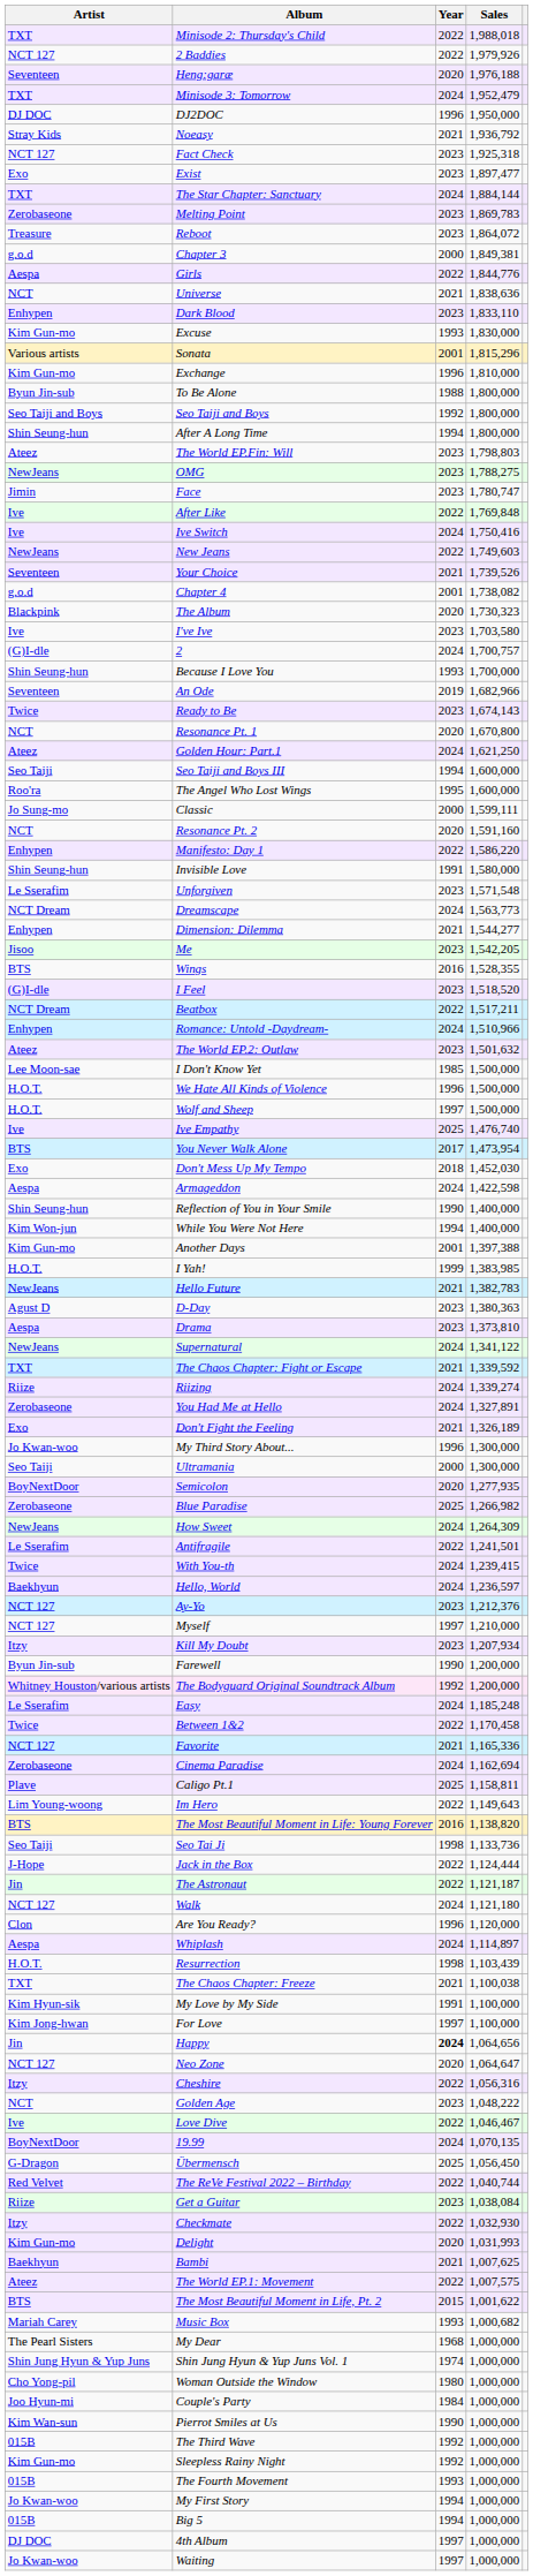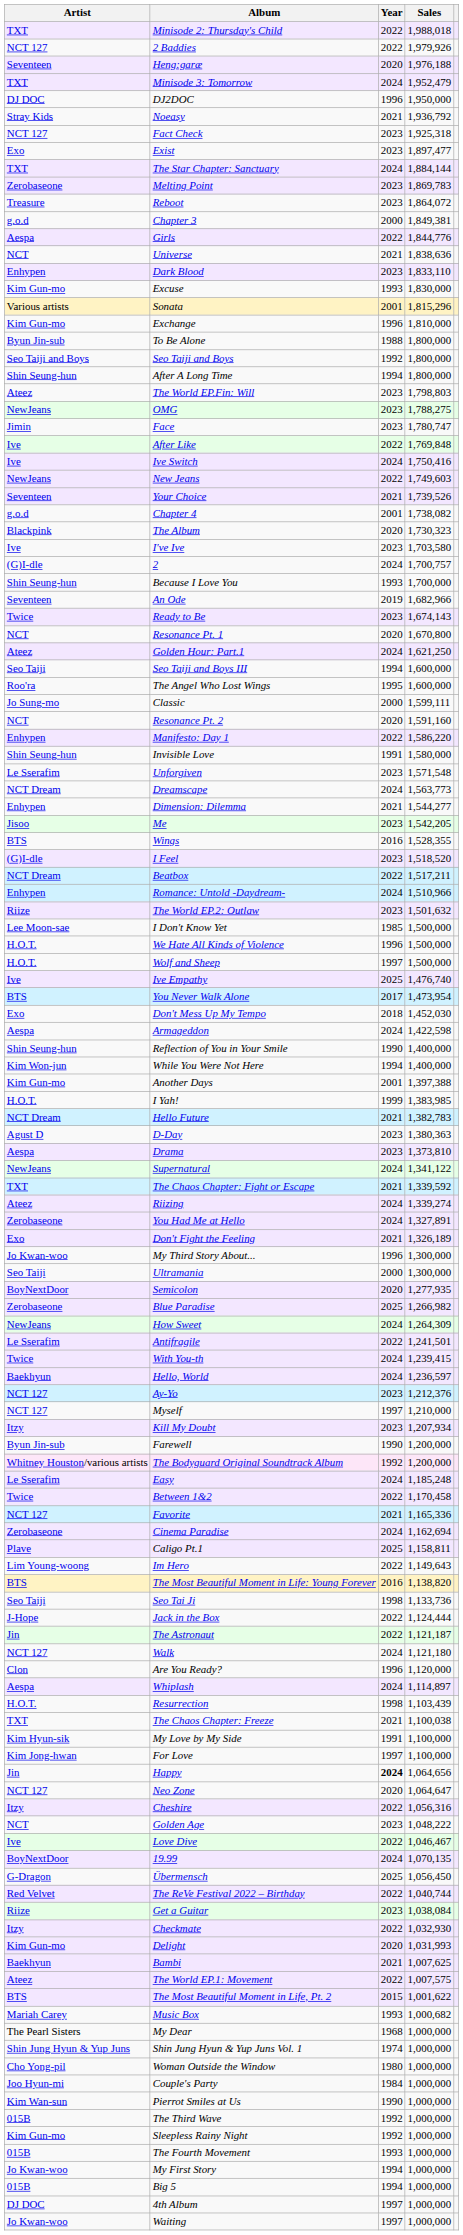 <table class="wikitable sortable">
 <tr>
 <th>Artist</th>
 <th>Album</th>
 <th>Year</th>
 <th>Sales<br></th>
 <th class="unsortable"></th>
 </tr>
 <tr bgcolor="#F3E7FF">
 <td><a href='#'>TXT</a></td>
 <td><em><a href='#'>Minisode 2: Thursday's Child</a></em> </td>
 <td>2022</td>
 <td>1,988,018<br></td>
 <td></td>
 </tr>
 <tr>
 <td><a href='#'>NCT 127</a></td>
 <td><em><a href='#'>2 Baddies</a></em></td>
 <td>2022</td>
 <td>1,979,926<br></td>
 <td></td>
 </tr>
 <tr bgcolor="#F3E7FF">
 <td><a href='#'>Seventeen</a></td>
 <td><em><a href='#'>Heng:garæ</a></em> </td>
 <td>2020</td>
 <td>1,976,188<br></td>
 <td></td>
 </tr>
 <tr bgcolor="#F3E7FF">
 <td><a href='#'>TXT</a></td>
 <td><em><a href='#'>Minisode 3: Tomorrow</a></em> </td>
 <td>2024</td>
 <td>1,952,479<br></td>
 <td></td>
 </tr>
 <tr>
 <td><a href='#'>DJ DOC</a></td>
 <td><em>DJ2DOC</em></td>
 <td>1996</td>
 <td>1,950,000<br></td>
 <td></td>
 </tr>
 <tr>
 <td><a href='#'>Stray Kids</a></td>
 <td><em><a href='#'>Noeasy</a></em></td>
 <td>2021</td>
 <td>1,936,792<br></td>
 <td></td>
 </tr>
 <tr>
 <td><a href='#'>NCT 127</a></td>
 <td><em><a href='#'>Fact Check</a></em></td>
 <td>2023</td>
 <td>1,925,318<br></td>
 <td></td>
 </tr>
 <tr>
 <td><a href='#'>Exo</a></td>
 <td><em><a href='#'>Exist</a></em></td>
 <td>2023</td>
 <td>1,897,477<br></td>
 <td></td>
 </tr>
 <tr bgcolor="#F3E7FF">
 <td><a href='#'>TXT</a></td>
 <td><em><a href='#'>The Star Chapter: Sanctuary</a></em> </td>
 <td>2024</td>
 <td>1,884,144<br></td>
 <td></td>
 </tr>
 <tr bgcolor="#F3E7FF">
 <td><a href='#'>Zerobaseone</a></td>
 <td><em><a href='#'>Melting Point</a></em> </td>
 <td>2023</td>
 <td>1,869,783<br></td>
 <td></td>
 </tr>
 <tr>
 <td><a href='#'>Treasure</a></td>
 <td><em><a href='#'>Reboot</a></em></td>
 <td>2023</td>
 <td>1,864,072<br></td>
 <td></td>
 </tr>
 <tr>
 <td><a href='#'>g.o.d</a></td>
 <td><em><a href='#'>Chapter 3</a></em></td>
 <td>2000</td>
 <td>1,849,381<br></td>
 <td></td>
 </tr>
 <tr bgcolor="#F3E7FF">
 <td><a href='#'>Aespa</a></td>
 <td><em><a href='#'>Girls</a></em> </td>
 <td>2022</td>
 <td>1,844,776<br></td>
 <td></td>
 </tr>
 <tr>
 <td><a href='#'>NCT</a></td>
 <td><em><a href='#'>Universe</a></em></td>
 <td>2021</td>
 <td>1,838,636<br></td>
 <td></td>
 </tr>
 <tr bgcolor="#F3E7FF">
 <td><a href='#'>Enhypen</a></td>
 <td><em><a href='#'>Dark Blood</a></em> </td>
 <td>2023</td>
 <td>1,833,110<br></td>
 <td></td>
 </tr>
 <tr>
 <td><a href='#'>Kim Gun-mo</a></td>
 <td><em>Excuse</em></td>
 <td>1993</td>
 <td>1,830,000<br></td>
 <td></td>
 </tr>
 <tr bgcolor="#FFF3C4">
 <td>Various artists</td>
 <td><em>Sonata</em> </td>
 <td>2001</td>
 <td>1,815,296<br></td>
 <td></td>
 </tr>
 <tr>
 <td><a href='#'>Kim Gun-mo</a></td>
 <td><em>Exchange</em></td>
 <td>1996</td>
 <td>1,810,000<br></td>
 <td></td>
 </tr>
 <tr>
 <td><a href='#'>Byun Jin-sub</a></td>
 <td><em>To Be Alone</em></td>
 <td>1988</td>
 <td>1,800,000<br></td>
 <td></td>
 </tr>
 <tr>
 <td><a href='#'>Seo Taiji and Boys</a></td>
 <td><em><a href='#'>Seo Taiji and Boys</a></em></td>
 <td>1992</td>
 <td>1,800,000<br></td>
 <td></td>
 </tr>
 <tr>
 <td><a href='#'>Shin Seung-hun</a></td>
 <td><em>After A Long Time</em></td>
 <td>1994</td>
 <td>1,800,000<br></td>
 <td></td>
 </tr>
 <tr>
 <td><a href='#'>Ateez</a></td>
 <td><em><a href='#'>The World EP.Fin: Will</a></em></td>
 <td>2023</td>
 <td>1,798,803<br></td>
 <td></td>
 </tr>
 <tr bgcolor="#E6FFE6">
 <td><a href='#'>NewJeans</a></td>
 <td><em><a href='#'>OMG</a></em> </td>
 <td>2023</td>
 <td>1,788,275<br></td>
 <td></td>
 </tr>
 <tr>
 <td><a href='#'>Jimin</a></td>
 <td><em><a href='#'>Face</a></em></td>
 <td>2023</td>
 <td>1,780,747<br></td>
 <td></td>
 </tr>
 <tr bgcolor="#E6FFE6">
 <td><a href='#'>Ive</a></td>
 <td><em><a href='#'>After Like</a></em> </td>
 <td>2022</td>
 <td>1,769,848<br></td>
 <td></td>
 </tr>
 <tr bgcolor="#F3E7FF">
 <td><a href='#'>Ive</a></td>
 <td><em><a href='#'>Ive Switch</a></em> </td>
 <td>2024</td>
 <td>1,750,416<br></td>
 <td></td>
 </tr>
 <tr bgcolor="#F3E7FF">
 <td><a href='#'>NewJeans</a></td>
 <td><em><a href='#'>New Jeans</a></em> </td>
 <td>2022</td>
 <td>1,749,603<br></td>
 <td></td>
 </tr>
 <tr bgcolor="#F3E7FF">
 <td><a href='#'>Seventeen</a></td>
 <td><em><a href='#'>Your Choice</a></em> </td>
 <td>2021</td>
 <td>1,739,526<br></td>
 <td></td>
 </tr>
 <tr>
 <td><a href='#'>g.o.d</a></td>
 <td><em><a href='#'>Chapter 4</a></em></td>
 <td>2001</td>
 <td>1,738,082<br></td>
 <td></td>
 </tr>
 <tr>
 <td><a href='#'>Blackpink</a></td>
 <td><em><a href='#'>The Album</a></em></td>
 <td>2020</td>
 <td>1,730,323<br></td>
 <td></td>
 </tr>
 <tr>
 <td><a href='#'>Ive</a></td>
 <td><em><a href='#'>I've Ive</a></em></td>
 <td>2023</td>
 <td>1,703,580<br></td>
 <td></td>
 </tr>
 <tr>
 <td><a href='#'>(G)I-dle</a></td>
 <td><em><a href='#'>2</a></em></td>
 <td>2024</td>
 <td>1,700,757<br></td>
 <td></td>
 </tr>
 <tr>
 <td><a href='#'>Shin Seung-hun</a></td>
 <td><em>Because I Love You</em></td>
 <td>1993</td>
 <td>1,700,000<br></td>
 <td></td>
 </tr>
 <tr>
 <td><a href='#'>Seventeen</a></td>
 <td><em><a href='#'>An Ode</a></em></td>
 <td>2019</td>
 <td>1,682,966<br></td>
 <td></td>
 </tr>
 <tr bgcolor="#F3E7FF">
 <td><a href='#'>Twice</a></td>
 <td><em><a href='#'>Ready to Be</a></em> </td>
 <td>2023</td>
 <td>1,674,143<br></td>
 <td></td>
 </tr>
 <tr>
 <td><a href='#'>NCT</a></td>
 <td><em><a href='#'>Resonance Pt. 1</a></em></td>
 <td>2020</td>
 <td>1,670,800<br></td>
 <td></td>
 </tr>
 <tr bgcolor="#F3E7FF">
 <td><a href='#'>Ateez</a></td>
 <td><em><a href='#'>Golden Hour: Part.1</a></em> </td>
 <td>2024</td>
 <td>1,621,250<br></td>
 <td></td>
 </tr>
 <tr>
 <td><a href='#'>Seo Taiji</a></td>
 <td><em><a href='#'>Seo Taiji and Boys III</a></em></td>
 <td>1994</td>
 <td>1,600,000<br></td>
 <td></td>
 </tr>
 <tr>
 <td><a href='#'>Roo'ra</a></td>
 <td><em>The Angel Who Lost Wings</em></td>
 <td>1995</td>
 <td>1,600,000<br></td>
 <td></td>
 </tr>
 <tr>
 <td><a href='#'>Jo Sung-mo</a></td>
 <td><em>Classic</em></td>
 <td>2000</td>
 <td>1,599,111<br></td>
 <td></td>
 </tr>
 <tr>
 <td><a href='#'>NCT</a></td>
 <td><em><a href='#'>Resonance Pt. 2</a></em></td>
 <td>2020</td>
 <td>1,591,160<br></td>
 <td></td>
 </tr>
 <tr bgcolor="#F3E7FF">
 <td><a href='#'>Enhypen</a></td>
 <td><em><a href='#'>Manifesto: Day 1</a></em> </td>
 <td>2022</td>
 <td>1,586,220<br></td>
 <td></td>
 </tr>
 <tr>
 <td><a href='#'>Shin Seung-hun</a></td>
 <td><em>Invisible Love</em></td>
 <td>1991</td>
 <td>1,580,000<br></td>
 <td></td>
 </tr>
 <tr>
 <td><a href='#'>Le Sserafim</a></td>
 <td><em><a href='#'>Unforgiven</a></em></td>
 <td>2023</td>
 <td>1,571,548<br></td>
 <td></td>
 </tr>
 <tr>
 <td><a href='#'>NCT Dream</a></td>
 <td><a href='#'><em>Dreamscape</em></a></td>
 <td>2024</td>
 <td>1,563,773<br></td>
 <td></td>
 </tr>
 <tr>
 <td><a href='#'>Enhypen</a></td>
 <td><em><a href='#'>Dimension: Dilemma</a></em></td>
 <td>2021</td>
 <td>1,544,277<br></td>
 <td></td>
 </tr>
 <tr bgcolor="#E6FFE6">
 <td><a href='#'>Jisoo</a></td>
 <td><em><a href='#'>Me</a></em> </td>
 <td>2023</td>
 <td>1,542,205<br></td>
 <td></td>
 </tr>
 <tr>
 <td><a href='#'>BTS</a></td>
 <td><em><a href='#'>Wings</a></em></td>
 <td>2016</td>
 <td>1,528,355<br></td>
 <td></td>
 </tr>
 <tr bgcolor="#F3E7FF">
 <td><a href='#'>(G)I-dle</a></td>
 <td><em><a href='#'>I Feel</a></em> </td>
 <td>2023</td>
 <td>1,518,520<br></td>
 <td></td>
 </tr>
 <tr bgcolor="#D0F2FF">
 <td><a href='#'>NCT Dream</a></td>
 <td><em><a href='#'>Beatbox</a></em> </td>
 <td>2022</td>
 <td>1,517,211<br></td>
 <td></td>
 </tr>
 <tr bgcolor="#D0F2FF">
 <td><a href='#'>Enhypen</a></td>
 <td><em><a href='#'>Romance: Untold -Daydream-</a></em>  </td>
 <td>2024</td>
 <td>1,510,966<br></td>
 <td></td>
 </tr>
 <tr bgcolor="#F3E7FF">
-<td><a href='#'>Ateez</a></td>
+<td><a href='#'>Riize</a></td>
 <td><em><a href='#'>The World EP.2: Outlaw</a></em> </td>
 <td>2023</td>
 <td>1,501,632<br></td>
 <td></td>
 </tr>
 <tr>
 <td><a href='#'>Lee Moon-sae</a></td>
 <td><em>I Don't Know Yet</em></td>
 <td>1985</td>
 <td>1,500,000<br></td>
 <td></td>
 </tr>
 <tr>
 <td><a href='#'>H.O.T.</a></td>
 <td><em><a href='#'>We Hate All Kinds of Violence</a></em></td>
 <td>1996</td>
 <td>1,500,000<br></td>
 <td></td>
 </tr>
 <tr>
 <td><a href='#'>H.O.T.</a></td>
 <td><em><a href='#'>Wolf and Sheep</a></em></td>
 <td>1997</td>
 <td>1,500,000<br></td>
 <td></td>
 </tr>
 <tr bgcolor="#F3E7FF">
 <td><a href='#'>Ive</a></td>
 <td><em><a href='#'>Ive Empathy</a> </em></td>
 <td>2025</td>
 <td>1,476,740<br></td>
 <td></td>
 </tr>
 <tr bgcolor="#D0F2FF">
 <td><a href='#'>BTS</a></td>
 <td><em><a href='#'>You Never Walk Alone</a></em> </td>
 <td>2017</td>
 <td>1,473,954<br></td>
 <td></td>
 </tr>
 <tr>
 <td><a href='#'>Exo</a></td>
 <td><em><a href='#'>Don't Mess Up My Tempo</a></em></td>
 <td>2018</td>
 <td>1,452,030<br></td>
 <td></td>
 </tr>
 <tr>
 <td><a href='#'>Aespa</a></td>
 <td><em><a href='#'>Armageddon</a></em></td>
 <td>2024</td>
 <td>1,422,598<br></td>
 <td></td>
 </tr>
 <tr>
 <td><a href='#'>Shin Seung-hun</a></td>
 <td><em>Reflection of You in Your Smile</em></td>
 <td>1990</td>
 <td>1,400,000<br></td>
 <td></td>
 </tr>
 <tr>
 <td><a href='#'>Kim Won-jun</a></td>
 <td><em>While You Were Not Here</em></td>
 <td>1994</td>
 <td>1,400,000<br></td>
 <td></td>
 </tr>
 <tr>
 <td><a href='#'>Kim Gun-mo</a></td>
 <td><em>Another Days</em></td>
 <td>2001</td>
 <td>1,397,388<br></td>
 <td></td>
 </tr>
 <tr>
 <td><a href='#'>H.O.T.</a></td>
 <td><em>I Yah!</em></td>
 <td>1999</td>
 <td>1,383,985<br></td>
 <td></td>
 </tr>
 <tr bgcolor="#D0F2FF">
-<td><a href='#'>NewJeans</a></td>
+<td><a href='#'>NCT Dream</a></td>
 <td><em><a href='#'>Hello Future</a></em> </td>
 <td>2021</td>
 <td>1,382,783<br></td>
 <td></td>
 </tr>
 <tr>
 <td><a href='#'>Agust D</a></td>
 <td><em><a href='#'>D-Day</a></em></td>
 <td>2023</td>
 <td>1,380,363<br></td>
 <td></td>
 </tr>
 <tr bgcolor="#F3E7FF">
 <td><a href='#'>Aespa</a></td>
 <td><em><a href='#'>Drama</a></em> </td>
 <td>2023</td>
 <td>1,373,810<br></td>
 <td></td>
 </tr>
 <tr bgcolor="#E6FFE6">
 <td><a href='#'>NewJeans</a></td>
 <td><em><a href='#'>Supernatural</a></em> </td>
 <td>2024</td>
 <td>1,341,122<br></td>
 <td></td>
 </tr>
 <tr bgcolor="#D0F2FF">
 <td><a href='#'>TXT</a></td>
 <td><em><a href='#'>The Chaos Chapter: Fight or Escape</a></em> </td>
 <td>2021</td>
 <td>1,339,592<br></td>
 <td></td>
 </tr>
 <tr bgcolor="#F3E7FF">
-<td><a href='#'>Riize</a></td>
+<td><a href='#'>Ateez</a></td>
 <td><em><a href='#'>Riizing</a></em> </td>
 <td>2024</td>
 <td>1,339,274<br></td>
 <td></td>
 </tr>
 <tr bgcolor="#F3E7FF">
 <td><a href='#'>Zerobaseone</a></td>
 <td><em><a href='#'>You Had Me at Hello</a></em> </td>
 <td>2024</td>
 <td>1,327,891<br></td>
 <td></td>
 </tr>
 <tr bgcolor="#F3E7FF">
 <td><a href='#'>Exo</a></td>
 <td><em><a href='#'>Don't Fight the Feeling</a></em> </td>
 <td>2021</td>
 <td>1,326,189<br></td>
 <td></td>
 </tr>
 <tr>
 <td><a href='#'>Jo Kwan-woo</a></td>
 <td><em>My Third Story About...</em></td>
 <td>1996</td>
 <td>1,300,000<br></td>
 <td></td>
 </tr>
 <tr>
 <td><a href='#'>Seo Taiji</a></td>
 <td><em><a href='#'>Ultramania</a></em></td>
 <td>2000</td>
 <td>1,300,000<br></td>
 <td></td>
 </tr>
 <tr bgcolor="#F3E7FF">
 <td><a href='#'>BoyNextDoor</a></td>
 <td><em><a href='#'>Semicolon</a></em> </td>
 <td>2020</td>
 <td>1,277,935<br></td>
 <td></td>
 </tr>
 <tr bgcolor="#F3E7FF">
 <td><a href='#'>Zerobaseone</a></td>
 <td><em><a href='#'>Blue Paradise</a></em> </td>
 <td>2025</td>
 <td>1,266,982<br></td>
 <td></td>
 </tr>
 <tr bgcolor="#E6FFE6">
 <td><a href='#'>NewJeans</a></td>
 <td><em><a href='#'>How Sweet</a></em> </td>
 <td>2024</td>
 <td>1,264,309<br></td>
 <td></td>
 </tr>
 <tr bgcolor="#F3E7FF">
 <td><a href='#'>Le Sserafim</a></td>
 <td><em><a href='#'>Antifragile</a></em> </td>
 <td>2022</td>
 <td>1,241,501<br></td>
 <td></td>
 </tr>
 <tr bgcolor="#F3E7FF">
 <td><a href='#'>Twice</a></td>
 <td><em><a href='#'>With You-th</a></em> </td>
 <td>2024</td>
 <td>1,239,415<br></td>
 <td></td>
 </tr>
 <tr bgcolor="#F3E7FF">
 <td><a href='#'>Baekhyun</a></td>
 <td><em><a href='#'>Hello, World</a></em> </td>
 <td>2024</td>
 <td>1,236,597<br></td>
 <td></td>
 </tr>
 <tr bgcolor="#D0F2FF">
 <td><a href='#'>NCT 127</a></td>
 <td><em><a href='#'>Ay-Yo</a></em> </td>
 <td>2023</td>
 <td>1,212,376<br></td>
 <td></td>
 </tr>
 <tr>
 <td><a href='#'>NCT 127</a></td>
 <td><em>Myself</em></td>
 <td>1997</td>
 <td>1,210,000<br></td>
 <td></td>
 </tr>
 <tr bgcolor="#F3E7FF">
 <td><a href='#'>Itzy</a></td>
 <td><em><a href='#'>Kill My Doubt</a></em> </td>
 <td>2023</td>
 <td>1,207,934<br></td>
 <td></td>
 </tr>
 <tr>
 <td><a href='#'>Byun Jin-sub</a></td>
 <td><em>Farewell</em></td>
 <td>1990</td>
 <td>1,200,000<br></td>
 <td></td>
 </tr>
 <tr bgcolor="#FDE6F8">
 <td><a href='#'>Whitney Houston</a>/various artists</td>
 <td><em><a href='#'>The Bodyguard Original Soundtrack Album</a></em> </td>
 <td>1992</td>
 <td>1,200,000<br></td>
 <td></td>
 </tr>
 <tr bgcolor="#F3E7FF">
 <td><a href='#'>Le Sserafim</a></td>
 <td><em><a href='#'>Easy</a></em> </td>
 <td>2024</td>
 <td>1,185,248<br></td>
 <td></td>
 </tr>
 <tr bgcolor="#F3E7FF">
 <td><a href='#'>Twice</a></td>
 <td><em><a href='#'>Between 1&2</a></em> </td>
 <td>2022</td>
 <td>1,170,458<br></td>
 <td></td>
 </tr>
 <tr bgcolor="#D0F2FF">
 <td><a href='#'>NCT 127</a></td>
 <td><em><a href='#'>Favorite</a></em> </td>
 <td>2021</td>
 <td>1,165,336<br></td>
 <td></td>
 </tr>
 <tr bgcolor="#F3E7FF">
 <td><a href='#'>Zerobaseone</a></td>
 <td><em><a href='#'>Cinema Paradise</a></em> </td>
 <td>2024</td>
 <td>1,162,694<br></td>
 <td></td>
 </tr>
 <tr bgcolor="#F3E7FF">
 <td><a href='#'>Plave</a></td>
 <td><em>Caligo Pt.1</em> </td>
 <td>2025</td>
 <td>1,158,811<br></td>
 <td></td>
 </tr>
 <tr>
 <td><a href='#'>Lim Young-woong</a></td>
 <td><em><a href='#'>Im Hero</a></em></td>
 <td>2022</td>
 <td>1,149,643<br></td>
 <td></td>
 </tr>
 <tr bgcolor="#FFF3C4">
 <td><a href='#'>BTS</a></td>
 <td><em><a href='#'>The Most Beautiful Moment in Life: Young Forever</a></em> </td>
 <td>2016</td>
 <td>1,138,820<br></td>
 <td></td>
 </tr>
 <tr>
 <td><a href='#'>Seo Taiji</a></td>
 <td><em><a href='#'>Seo Tai Ji</a></em></td>
 <td>1998</td>
 <td>1,133,736<br></td>
 <td></td>
 </tr>
 <tr>
 <td><a href='#'>J-Hope</a></td>
 <td><em><a href='#'>Jack in the Box</a></em></td>
 <td>2022</td>
 <td>1,124,444<br></td>
 <td></td>
 </tr>
 <tr bgcolor="#E6FFE6">
 <td><a href='#'>Jin</a></td>
 <td><em><a href='#'>The Astronaut</a></em> </td>
 <td>2022</td>
 <td>1,121,187<br></td>
 <td></td>
 </tr>
 <tr>
 <td><a href='#'>NCT 127</a></td>
 <td><em><a href='#'>Walk</a></em></td>
 <td>2024</td>
 <td>1,121,180<br></td>
 <td></td>
 </tr>
 <tr>
 <td><a href='#'>Clon</a></td>
 <td><em>Are You Ready?</em></td>
 <td>1996</td>
 <td>1,120,000<br></td>
 <td></td>
 </tr>
 <tr bgcolor="#F3E7FF">
 <td><a href='#'>Aespa</a></td>
 <td><em><a href='#'>Whiplash</a></em> </td>
 <td>2024</td>
 <td>1,114,897<br></td>
 <td></td>
 </tr>
 <tr>
 <td><a href='#'>H.O.T.</a></td>
 <td><em><a href='#'>Resurrection</a></em></td>
 <td>1998</td>
 <td>1,103,439<br></td>
 <td></td>
 </tr>
 <tr>
 <td><a href='#'>TXT</a></td>
 <td><em><a href='#'>The Chaos Chapter: Freeze</a></em></td>
 <td>2021</td>
 <td>1,100,038<br></td>
 <td></td>
 </tr>
 <tr>
 <td><a href='#'>Kim Hyun-sik</a></td>
 <td><em>My Love by My Side</em></td>
 <td>1991</td>
 <td>1,100,000<br></td>
 <td></td>
 </tr>
 <tr>
 <td><a href='#'>Kim Jong-hwan</a></td>
 <td><em>For Love</em></td>
 <td>1997</td>
 <td>1,100,000<br></td>
 <td></td>
 </tr>
 <tr>
 <td><a href='#'>Jin</a></td>
 <td><a href='#'><em>Happy</em></a></td>
 <td><strong>2024</strong></td>
 <td>1,064,656<br></td>
 <td></td>
 </tr>
 <tr>
 <td><a href='#'>NCT 127</a></td>
 <td><em><a href='#'>Neo Zone</a></em></td>
 <td>2020</td>
 <td>1,064,647<br></td>
 <td></td>
 </tr>
 <tr bgcolor="#F3E7FF">
 <td><a href='#'>Itzy</a></td>
 <td><em><a href='#'>Cheshire</a></em> </td>
 <td>2022</td>
 <td>1,056,316<br></td>
 <td></td>
 </tr>
 <tr>
 <td><a href='#'>NCT</a></td>
 <td><em><a href='#'>Golden Age</a></em></td>
 <td>2023</td>
 <td>1,048,222<br></td>
 <td></td>
 </tr>
 <tr bgcolor="#E6FFE6">
 <td><a href='#'>Ive</a></td>
 <td><em><a href='#'>Love Dive</a></em> </td>
 <td>2022</td>
 <td>1,046,467<br></td>
 <td></td>
 </tr>
 <tr bgcolor="#F3E7FF">
 <td><a href='#'>BoyNextDoor</a></td>
 <td><em><a href='#'>19.99</a> </em></td>
 <td>2024</td>
 <td>1,070,135<br></td>
 <td></td>
 </tr>
 <tr>
 <td><a href='#'>G-Dragon</a></td>
 <td><em><a href='#'>Übermensch</a></em></td>
 <td>2025</td>
 <td>1,056,450<br></td>
 <td></td>
 </tr>
 <tr bgcolor="#F3E7FF">
 <td><a href='#'>Red Velvet</a></td>
 <td><em><a href='#'>The ReVe Festival 2022 – Birthday</a></em> </td>
 <td>2022</td>
 <td>1,040,744<br></td>
 <td></td>
 </tr>
 <tr bgcolor="#E6FFE6">
 <td><a href='#'>Riize</a></td>
 <td><em><a href='#'>Get a Guitar</a></em> </td>
 <td>2023</td>
 <td>1,038,084<br></td>
 <td></td>
 </tr>
 <tr bgcolor="#F3E7FF">
 <td><a href='#'>Itzy</a></td>
 <td><em><a href='#'>Checkmate</a></em> </td>
 <td>2022</td>
 <td>1,032,930<br></td>
 <td></td>
 </tr>
 <tr bgcolor="#F3E7FF">
 <td><a href='#'>Kim Gun-mo</a></td>
 <td><em><a href='#'>Delight</a></em> </td>
 <td>2020</td>
 <td>1,031,993<br></td>
 <td></td>
 </tr>
 <tr bgcolor="#F3E7FF">
 <td><a href='#'>Baekhyun</a></td>
 <td><em><a href='#'>Bambi</a></em> </td>
 <td>2021</td>
 <td>1,007,625<br></td>
 <td></td>
 </tr>
 <tr bgcolor="#F3E7FF">
 <td><a href='#'>Ateez</a></td>
 <td><em><a href='#'>The World EP.1: Movement</a></em> </td>
 <td>2022</td>
 <td>1,007,575<br></td>
 <td></td>
 </tr>
 <tr bgcolor="#F3E7FF">
 <td><a href='#'>BTS</a></td>
 <td><em><a href='#'>The Most Beautiful Moment in Life, Pt. 2</a></em> </td>
 <td>2015</td>
 <td>1,001,622<br></td>
 <td></td>
 </tr>
 <tr>
 <td><a href='#'>Mariah Carey</a></td>
 <td><em><a href='#'>Music Box</a></em></td>
 <td>1993</td>
 <td>1,000,682<br></td>
 <td></td>
 </tr>
 <tr>
 <td>The Pearl Sisters</td>
 <td><em>My Dear</em></td>
 <td>1968</td>
 <td>1,000,000<br></td>
 <td></td>
 </tr>
 <tr>
 <td><a href='#'>Shin Jung Hyun & Yup Juns</a></td>
 <td><em>Shin Jung Hyun & Yup Juns Vol. 1</em></td>
 <td>1974</td>
 <td>1,000,000<br></td>
 <td></td>
 </tr>
 <tr>
 <td><a href='#'>Cho Yong-pil</a></td>
 <td><em>Woman Outside the Window</em></td>
 <td>1980</td>
 <td>1,000,000<br></td>
 <td></td>
 </tr>
 <tr>
 <td><a href='#'>Joo Hyun-mi</a></td>
 <td><em>Couple's Party</em></td>
 <td>1984</td>
 <td>1,000,000<br></td>
 <td></td>
 </tr>
 <tr>
 <td><a href='#'>Kim Wan-sun</a></td>
 <td><em>Pierrot Smiles at Us</em></td>
 <td>1990</td>
 <td>1,000,000<br></td>
 <td></td>
 </tr>
 <tr>
 <td><a href='#'>015B</a></td>
 <td><em>The Third Wave</em></td>
 <td>1992</td>
 <td>1,000,000<br></td>
 <td></td>
 </tr>
 <tr>
 <td><a href='#'>Kim Gun-mo</a></td>
 <td><em>Sleepless Rainy Night</em></td>
 <td>1992</td>
 <td>1,000,000<br></td>
 <td></td>
 </tr>
 <tr>
 <td><a href='#'>015B</a></td>
 <td><em>The Fourth Movement</em></td>
 <td>1993</td>
 <td>1,000,000<br></td>
 <td></td>
 </tr>
 <tr>
 <td><a href='#'>Jo Kwan-woo</a></td>
 <td><em>My First Story</em></td>
 <td>1994</td>
 <td>1,000,000<br></td>
 <td></td>
 </tr>
 <tr>
 <td><a href='#'>015B</a></td>
 <td><em>Big 5</em></td>
 <td>1994</td>
 <td>1,000,000<br></td>
 <td></td>
 </tr>
 <tr>
 <td><a href='#'>DJ DOC</a></td>
 <td><em>4th Album</em></td>
 <td>1997</td>
 <td>1,000,000<br></td>
 <td></td>
 </tr>
 <tr>
 <td><a href='#'>Jo Kwan-woo</a></td>
 <td><em>Waiting</em></td>
 <td>1997</td>
 <td>1,000,000<br></td>
 <td></td>
 </tr>
 </table>
